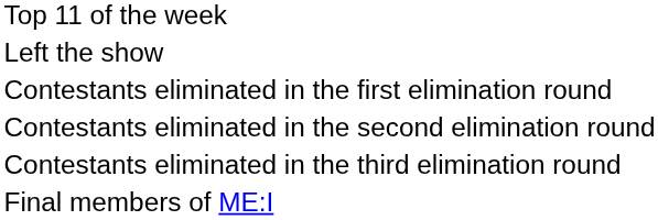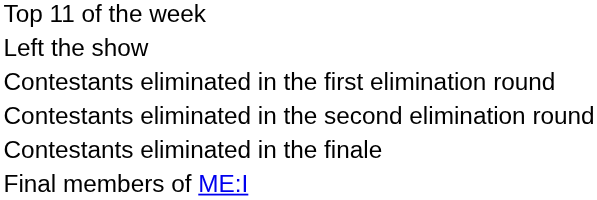 <table class="toccolours" style="font-size:85%; white-space:nowrap">
 <tr>
 <td></td>
 <td>Top 11 of the week</td>
 </tr>
 <tr>
 <td></td>
 <td>Left the show</td>
 </tr>
 <tr>
 <td></td>
 <td>Contestants eliminated in the first elimination round</td>
 </tr>
 <tr>
 <td></td>
 <td>Contestants eliminated in the second elimination round</td>
 </tr>
 <tr>
 <td></td>
-<td>Contestants eliminated in the third elimination round</td>
+<td>Contestants eliminated in the finale</td>
 </tr>
 <tr>
 <td></td>
 <td>Final members of <a href='#'>ME:I</a></td>
 </tr>
 </table>
